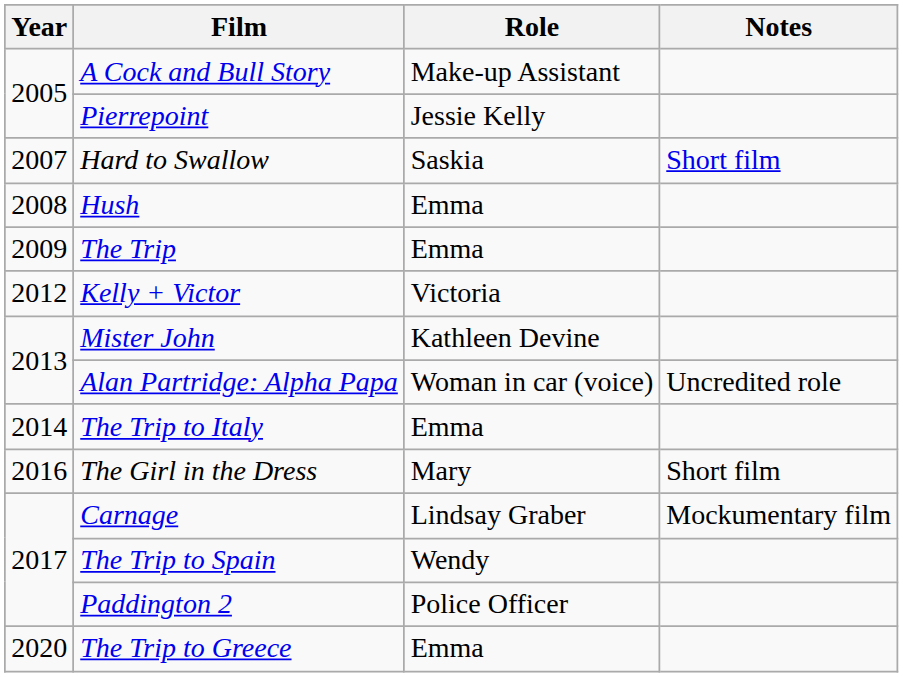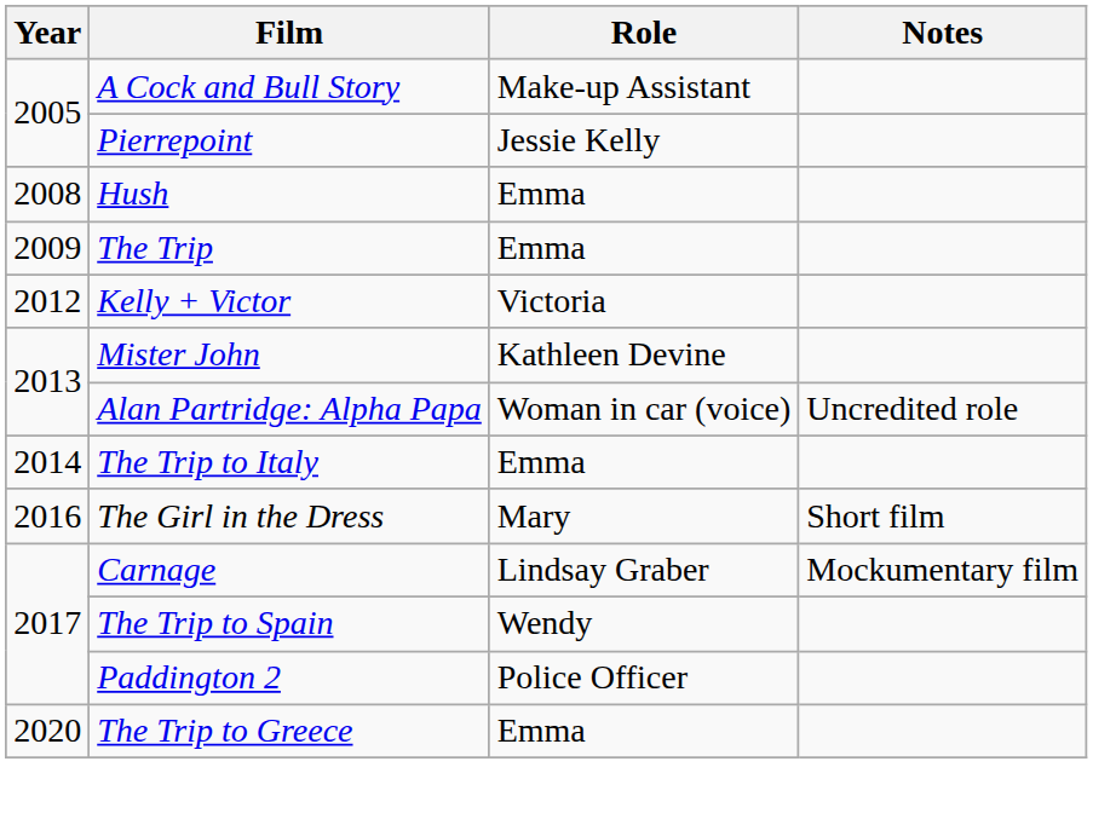 <table class="wikitable" style="font-size: 100%;">
 <tr>
 <th>Year</th>
 <th>Film</th>
 <th>Role</th>
 <th>Notes</th>
 </tr>
 <tr>
 <td rowspan="2">2005</td>
 <td><em><a href='#'>A Cock and Bull Story</a></em></td>
 <td>Make-up Assistant</td>
 <td></td>
 </tr>
 <tr>
 <td><em><a href='#'>Pierrepoint</a></em></td>
 <td>Jessie Kelly</td>
 <td></td>
-</tr>
-<tr>
-<td>2007</td>
-<td><em>Hard to Swallow</em></td>
-<td>Saskia</td>
-<td><a href='#'>Short film</a></td>
 </tr>
 <tr>
 <td>2008</td>
 <td><em><a href='#'>Hush</a></em></td>
 <td>Emma</td>
 <td></td>
 </tr>
 <tr>
 <td>2009</td>
 <td><em><a href='#'>The Trip</a></em></td>
 <td>Emma</td>
 <td></td>
 </tr>
 <tr>
 <td>2012</td>
 <td><em><a href='#'>Kelly + Victor</a></em></td>
 <td>Victoria</td>
 <td></td>
 </tr>
 <tr>
 <td rowspan="2">2013</td>
 <td><em><a href='#'>Mister John</a></em></td>
 <td>Kathleen Devine</td>
 <td></td>
 </tr>
 <tr>
 <td><em><a href='#'>Alan Partridge: Alpha Papa</a></em></td>
 <td>Woman in car (voice)</td>
 <td>Uncredited role</td>
 </tr>
 <tr>
 <td>2014</td>
 <td><em><a href='#'>The Trip to Italy</a></em></td>
 <td>Emma</td>
 <td></td>
 </tr>
 <tr>
 <td>2016</td>
 <td><em>The Girl in the Dress</em></td>
 <td>Mary</td>
 <td>Short film</td>
 </tr>
 <tr>
 <td rowspan="3">2017</td>
 <td><em><a href='#'>Carnage</a></em></td>
 <td>Lindsay Graber</td>
 <td>Mockumentary film</td>
 </tr>
 <tr>
 <td><em><a href='#'>The Trip to Spain</a></em></td>
 <td>Wendy</td>
 </tr>
 <tr>
 <td><em><a href='#'>Paddington 2</a></em></td>
 <td>Police Officer</td>
 <td></td>
 </tr>
 <tr>
 <td>2020</td>
 <td><em><a href='#'>The Trip to Greece</a></em></td>
 <td>Emma</td>
 <td></td>
 </tr>
 </table>
